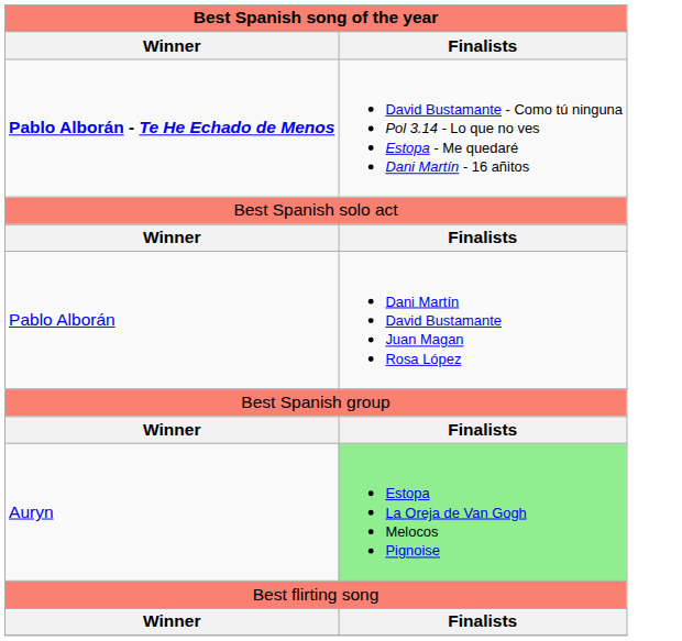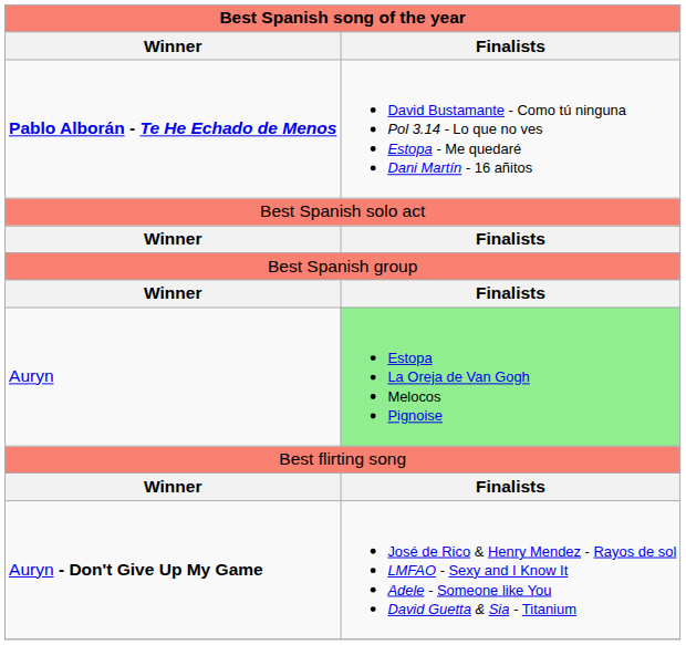 <table class="wikitable">
 <tr>
 <td colspan="2" bgcolor=Salmon align=center><strong>Best Spanish song of the year</strong></td>
 </tr>
 <tr>
 <th>Winner</th>
 <th>Finalists</th>
 </tr>
 <tr>
 <td><strong><a href='#'>Pablo Alborán</a> - <em><a href='#'>Te He Echado de Menos</a><strong><em></td>
 <td><br><ul><li><small><a href='#'>David Bustamante</a> - </em>Como tú ninguna<em></small></li><li><small>Pol 3.14 - </em>Lo que no ves<em></small></li><li><small><a href='#'>Estopa</a> - </em>Me quedaré<em></small></li><li><small><a href='#'>Dani Martín</a> - </em>16 añitos<em></small></li></ul></td>
 </tr>
 <tr>
 <td colspan="2" bgcolor=Salmon align=center></strong>Best Spanish solo act<strong></td>
 </tr>
 <tr>
 <th>Winner</th>
 <th>Finalists</th>
 </tr>
 <tr>
-<td></strong><a href='#'>Pablo Alborán</a><strong></td>
-<td><br><ul><li><small><a href='#'>Dani Martín</a></small></li><li><small><a href='#'>David Bustamante</a></small></li><li><small><a href='#'>Juan Magan</a></small></li><li><small><a href='#'>Rosa López</a></small></li></ul></td>
-</tr>
-<tr>
 <td colspan="2" bgcolor=Salmon align=center></strong>Best Spanish group<strong></td>
 </tr>
 <tr>
 <th>Winner</th>
 <th>Finalists</th>
 </tr>
 <tr>
 <td></strong><a href='#'>Auryn</a><strong></td>
 <td style="background: lightgreen;"><br><ul><li><small><a href='#'>Estopa</a></small></li><li><small><a href='#'>La Oreja de Van Gogh</a></small></li><li><small>Melocos</small></li><li><small><a href='#'>Pignoise</a></small></li></ul></td>
 </tr>
 <tr>
 <td colspan="2" bgcolor=Salmon align=center></strong>Best flirting song<strong></td>
 </tr>
 <tr>
 <th>Winner</th>
 <th>Finalists</th>
 </tr>
 <tr>
+<td></strong><a href='#'>Auryn</a><strong> - </em>Don't Give Up My Game<em></td>
+<td><br><ul><li><small><a href='#'>José de Rico</a> & <a href='#'>Henry Mendez</a> - </em><a href='#'>Rayos de sol</a><em></small></li><li><small><a href='#'>LMFAO</a> - </em><a href='#'>Sexy and I Know It</a><em></small></li><li><small><a href='#'>Adele</a> - </em><a href='#'>Someone like You</a><em></small></li><li><small><a href='#'>David Guetta</a> & <a href='#'>Sia</a> - </em><a href='#'>Titanium</a><em></small></li></ul></td>
+</tr>
+<tr>
 </tr>
 </table>
